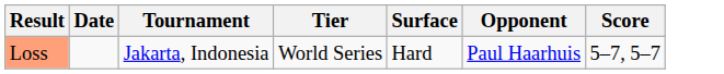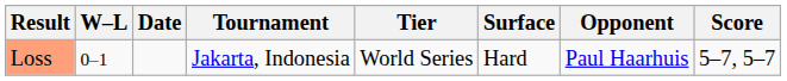 <table class="sortable wikitable">
 <tr>
 <th>Result</th>
+<th class="unsortable">W–L</th>
 <th>Date</th>
 <th>Tournament</th>
 <th>Tier</th>
 <th>Surface</th>
 <th>Opponent</th>
 <th class="unsortable">Score</th>
 </tr>
 <tr>
 <td style="background:#ffa07a;">Loss</td>
+<td><small>0–1</small></td>
 <td><a href='#'></a></td>
 <td><a href='#'>Jakarta</a>, Indonesia</td>
 <td>World Series</td>
 <td>Hard</td>
 <td> <a href='#'>Paul Haarhuis</a></td>
 <td>5–7, 5–7</td>
 </tr>
 </table>
